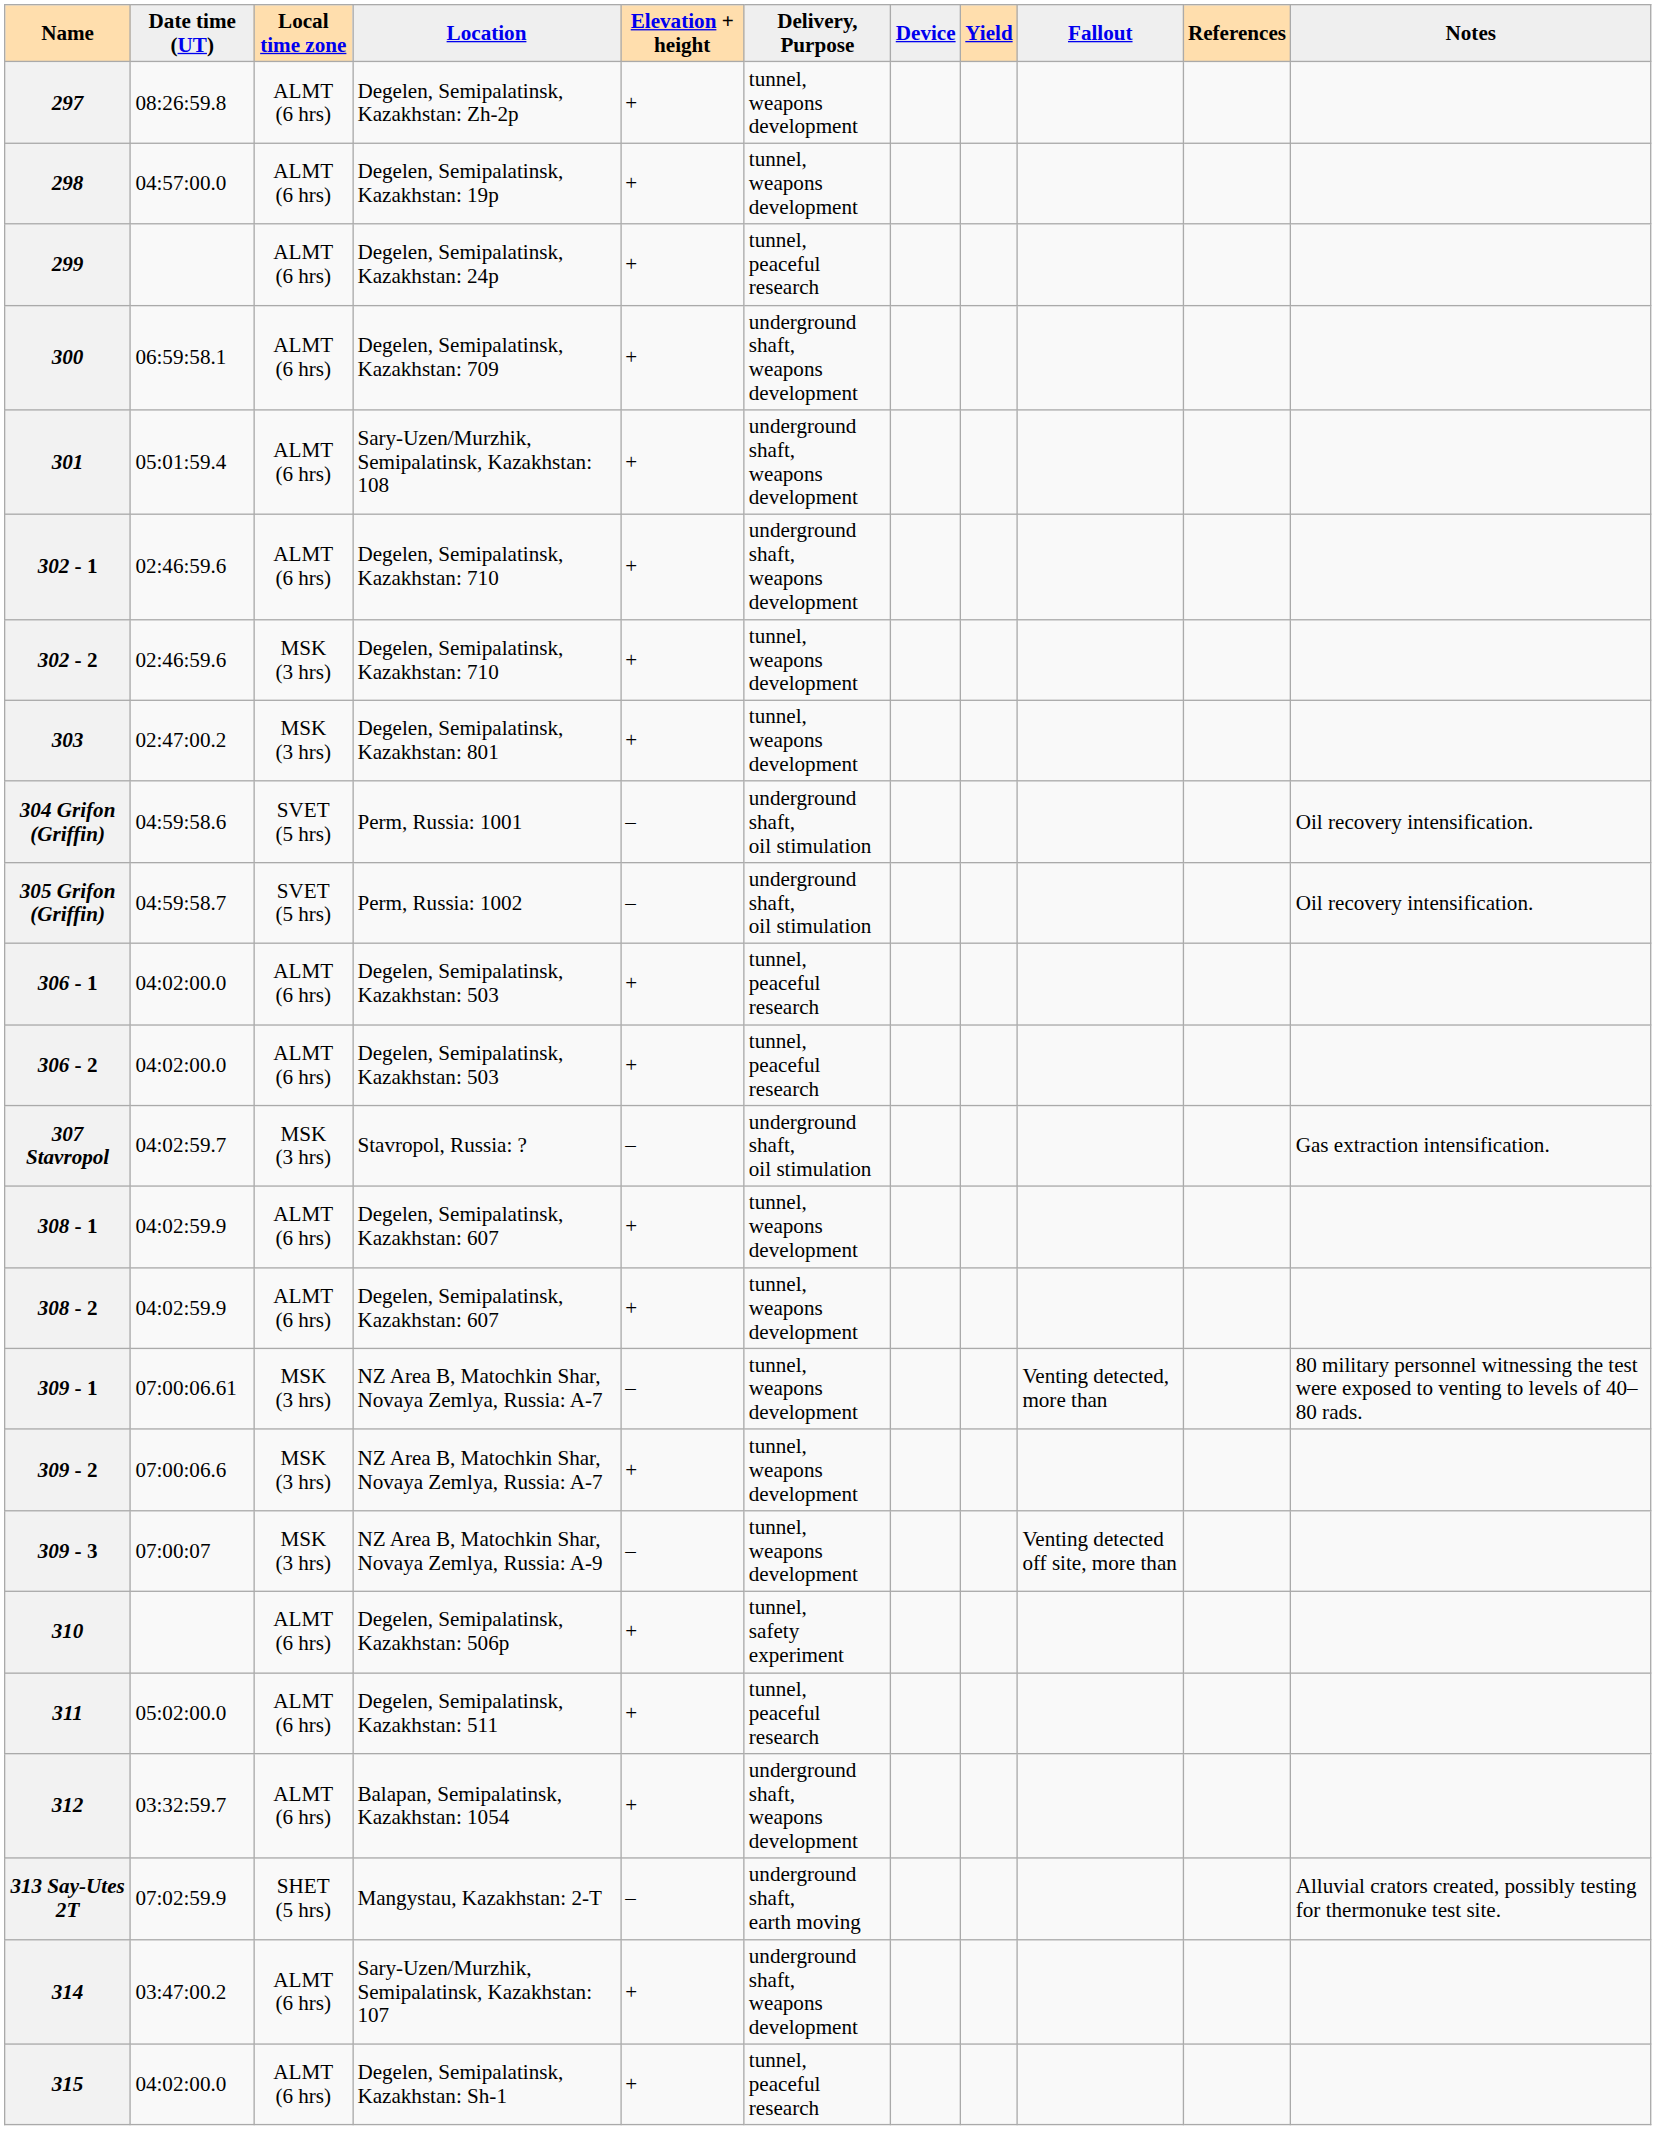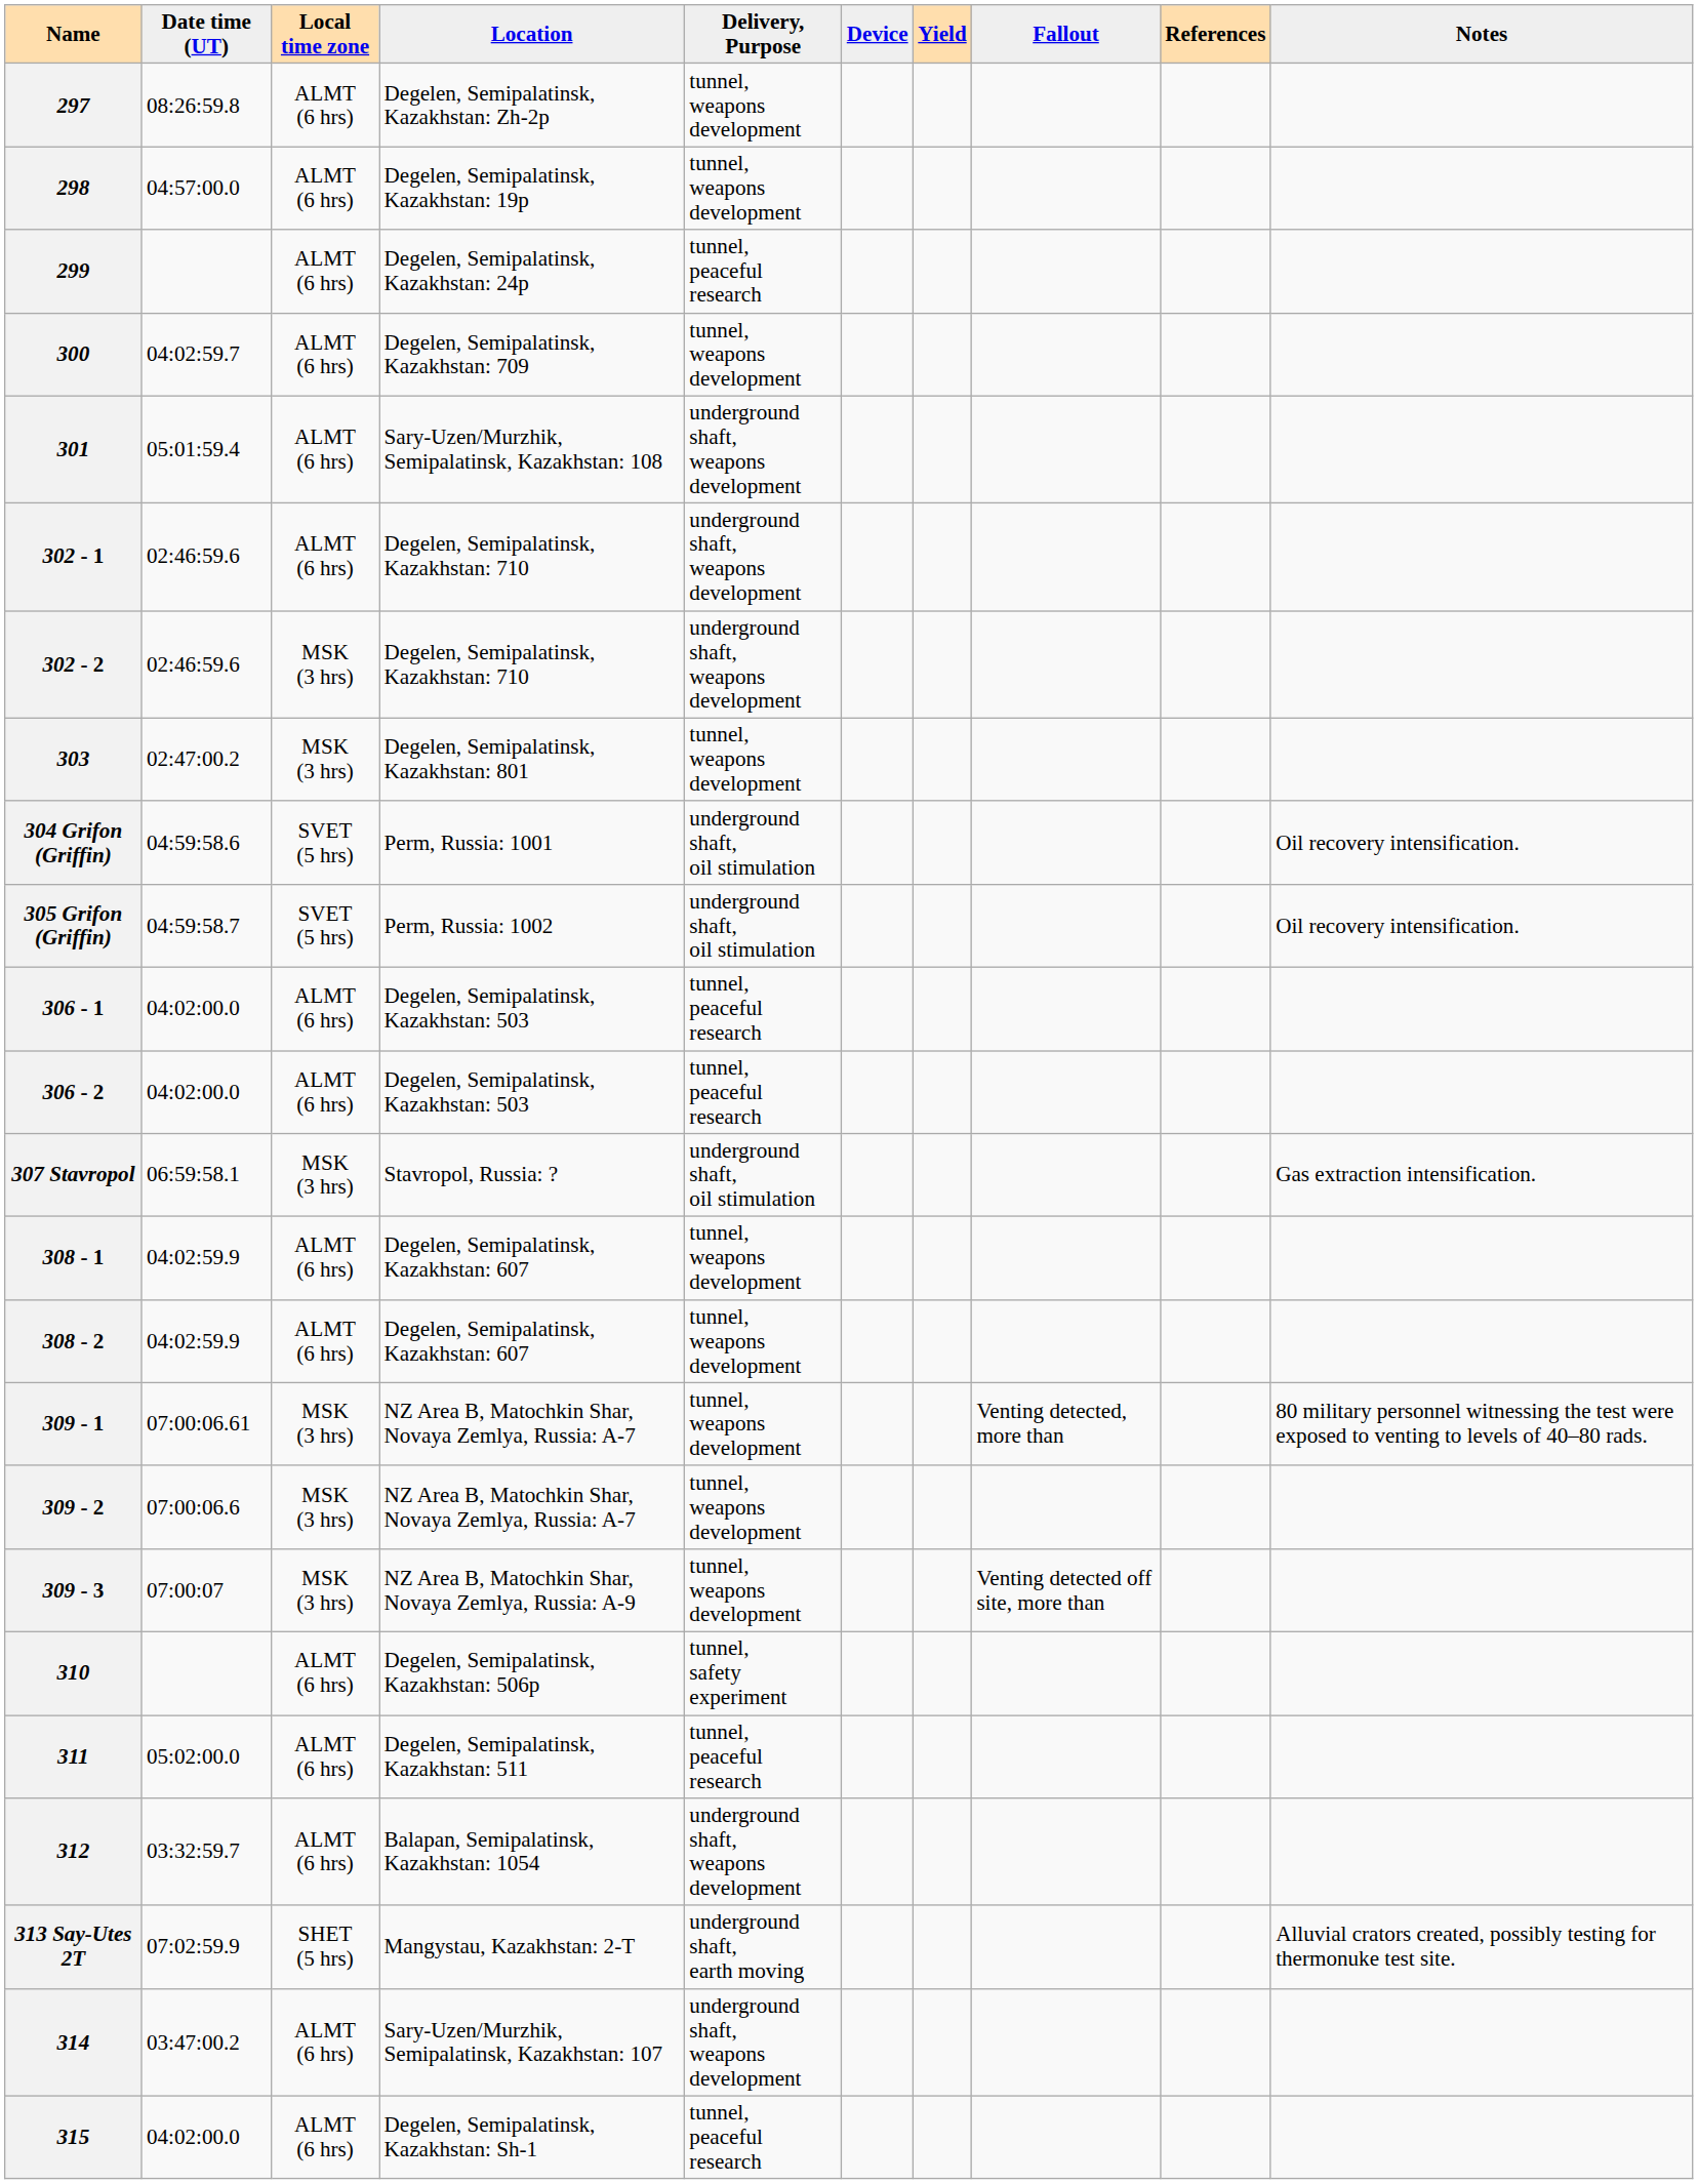 <table class="wikitable sortable">
 <tr>
 <th style="background:#ffdead;">Name </th>
 <th style="background:#efefef;">Date time (<a href='#'>UT</a>)</th>
 <th style="background:#ffdead;">Local <a href='#'>time zone</a></th>
 <th style="background:#efefef;"><a href='#'>Location</a></th>
-<th style="background:#ffdead;"><a href='#'>Elevation</a> + height </th>
 <th style="background:#efefef;">Delivery, <br>Purpose </th>
 <th style="background:#efefef;"><a href='#'>Device</a></th>
 <th style="background:#ffdead;"><a href='#'>Yield</a></th>
 <th style="background:#efefef;" class="unsortable"><a href='#'>Fallout</a></th>
 <th style="background:#ffdead;" class="unsortable">References</th>
 <th style="background:#efefef;" class="unsortable">Notes</th>
 </tr>
 <tr>
 <th><em>297</em></th>
 <td> 08:26:59.8</td>
 <td style="text-align:center;">ALMT (6 hrs)<br></td>
 <td>Degelen, Semipalatinsk, Kazakhstan: Zh-2p </td>
-<td> +</td>
 <td>tunnel,<br>weapons development</td>
 <td></td>
 <td style="text-align:center;"></td>
 <td></td>
 <td></td>
 <td></td>
 </tr>
 <tr>
 <th><em>298</em></th>
 <td> 04:57:00.0</td>
 <td style="text-align:center;">ALMT (6 hrs)<br></td>
 <td>Degelen, Semipalatinsk, Kazakhstan: 19p </td>
-<td> +</td>
 <td>tunnel,<br>weapons development</td>
 <td></td>
 <td style="text-align:center;"></td>
 <td></td>
 <td></td>
 <td></td>
 </tr>
 <tr>
 <th><em>299</em></th>
 <td></td>
 <td style="text-align:center;">ALMT (6 hrs)<br></td>
 <td>Degelen, Semipalatinsk, Kazakhstan: 24p </td>
-<td> +</td>
 <td>tunnel,<br>peaceful research</td>
 <td></td>
 <td style="text-align:center;"></td>
 <td></td>
 <td></td>
 <td></td>
 </tr>
 <tr>
 <th><em>300</em></th>
-<td> 06:59:58.1</td>
+<td> 04:02:59.7</td>
 <td style="text-align:center;">ALMT (6 hrs)<br></td>
 <td>Degelen, Semipalatinsk, Kazakhstan: 709 </td>
-<td> +</td>
-<td>underground shaft,<br>weapons development</td>
+<td>tunnel,<br>weapons development</td>
 <td></td>
 <td style="text-align:center;"></td>
 <td></td>
 <td></td>
 <td></td>
 </tr>
 <tr>
 <th><em>301</em></th>
 <td> 05:01:59.4</td>
 <td style="text-align:center;">ALMT (6 hrs)<br></td>
 <td>Sary-Uzen/Murzhik, Semipalatinsk, Kazakhstan: 108 </td>
-<td> +</td>
 <td>underground shaft,<br>weapons development</td>
 <td></td>
 <td style="text-align:center;"></td>
 <td></td>
 <td></td>
 <td></td>
 </tr>
 <tr>
 <th><em>302</em> - 1</th>
 <td> 02:46:59.6</td>
 <td style="text-align:center;">ALMT (6 hrs)<br></td>
 <td>Degelen, Semipalatinsk, Kazakhstan: 710 </td>
-<td> +</td>
 <td>underground shaft,<br>weapons development</td>
 <td></td>
 <td style="text-align:center;"></td>
 <td></td>
 <td></td>
 <td></td>
 </tr>
 <tr>
 <th><em>302</em> - 2</th>
 <td> 02:46:59.6</td>
 <td style="text-align:center;">MSK (3 hrs)<br></td>
 <td>Degelen, Semipalatinsk, Kazakhstan: 710 </td>
-<td> +</td>
-<td>tunnel,<br>weapons development</td>
+<td>underground shaft,<br>weapons development</td>
 <td></td>
 <td style="text-align:center;"></td>
 <td></td>
 <td></td>
 <td></td>
 </tr>
 <tr>
 <th><em>303</em></th>
 <td> 02:47:00.2</td>
 <td style="text-align:center;">MSK (3 hrs)<br></td>
 <td>Degelen, Semipalatinsk, Kazakhstan: 801 </td>
-<td> +</td>
 <td>tunnel,<br>weapons development</td>
 <td></td>
 <td style="text-align:center;"></td>
 <td></td>
 <td></td>
 <td></td>
 </tr>
 <tr>
 <th><em>304 Grifon (Griffin)</em></th>
 <td> 04:59:58.6</td>
 <td style="text-align:center;">SVET (5 hrs)<br></td>
 <td>Perm, Russia: 1001 </td>
-<td> – </td>
 <td>underground shaft,<br>oil stimulation</td>
 <td></td>
 <td style="text-align:center;"></td>
 <td></td>
 <td></td>
 <td>Oil recovery intensification.</td>
 </tr>
 <tr>
 <th><em>305 Grifon (Griffin)</em></th>
 <td> 04:59:58.7</td>
 <td style="text-align:center;">SVET (5 hrs)<br></td>
 <td>Perm, Russia: 1002 </td>
-<td> – </td>
 <td>underground shaft,<br>oil stimulation</td>
 <td></td>
 <td style="text-align:center;"></td>
 <td></td>
 <td></td>
 <td>Oil recovery intensification.</td>
 </tr>
 <tr>
 <th><em>306</em> - 1</th>
 <td> 04:02:00.0</td>
 <td style="text-align:center;">ALMT (6 hrs)<br></td>
 <td>Degelen, Semipalatinsk, Kazakhstan: 503 </td>
-<td> +</td>
 <td>tunnel,<br>peaceful research</td>
 <td></td>
 <td style="text-align:center;"></td>
 <td></td>
 <td></td>
 <td></td>
 </tr>
 <tr>
 <th><em>306</em> - 2</th>
 <td> 04:02:00.0</td>
 <td style="text-align:center;">ALMT (6 hrs)<br></td>
 <td>Degelen, Semipalatinsk, Kazakhstan: 503 </td>
-<td> +</td>
 <td>tunnel,<br>peaceful research</td>
 <td></td>
 <td style="text-align:center;"></td>
 <td></td>
 <td></td>
 <td></td>
 </tr>
 <tr>
 <th><em>307 Stavropol</em></th>
-<td> 04:02:59.7</td>
+<td> 06:59:58.1</td>
 <td style="text-align:center;">MSK (3 hrs)<br></td>
 <td>Stavropol, Russia: ? </td>
-<td> – </td>
 <td>underground shaft,<br>oil stimulation</td>
 <td></td>
 <td style="text-align:center;"></td>
 <td></td>
 <td></td>
 <td>Gas extraction intensification.</td>
 </tr>
 <tr>
 <th><em>308</em> - 1</th>
 <td> 04:02:59.9</td>
 <td style="text-align:center;">ALMT (6 hrs)<br></td>
 <td>Degelen, Semipalatinsk, Kazakhstan: 607 </td>
-<td> +</td>
 <td>tunnel,<br>weapons development</td>
 <td></td>
 <td style="text-align:center;"></td>
 <td></td>
 <td></td>
 <td></td>
 </tr>
 <tr>
 <th><em>308</em> - 2</th>
 <td> 04:02:59.9</td>
 <td style="text-align:center;">ALMT (6 hrs)<br></td>
 <td>Degelen, Semipalatinsk, Kazakhstan: 607 </td>
-<td> +</td>
 <td>tunnel,<br>weapons development</td>
 <td></td>
 <td style="text-align:center;"></td>
 <td></td>
 <td></td>
 <td></td>
 </tr>
 <tr>
 <th><em>309</em> - 1</th>
 <td> 07:00:06.61</td>
 <td style="text-align:center;">MSK (3 hrs)<br></td>
 <td>NZ Area B, Matochkin Shar, Novaya Zemlya, Russia: A-7 </td>
-<td> – </td>
 <td>tunnel,<br>weapons development</td>
 <td></td>
 <td style="text-align:center;"></td>
 <td>Venting detected, more than </td>
 <td></td>
 <td>80 military personnel witnessing the test were exposed to venting to levels of 40–80 rads.</td>
 </tr>
 <tr>
 <th><em>309</em> - 2</th>
 <td> 07:00:06.6</td>
 <td style="text-align:center;">MSK (3 hrs)<br></td>
 <td>NZ Area B, Matochkin Shar, Novaya Zemlya, Russia: A-7 </td>
-<td> +</td>
 <td>tunnel,<br>weapons development</td>
 <td></td>
 <td style="text-align:center;"></td>
 <td></td>
 <td></td>
 <td></td>
 </tr>
 <tr>
 <th><em>309</em> - 3</th>
 <td> 07:00:07</td>
 <td style="text-align:center;">MSK (3 hrs)<br></td>
 <td>NZ Area B, Matochkin Shar, Novaya Zemlya, Russia: A-9 </td>
-<td> – </td>
 <td>tunnel,<br>weapons development</td>
 <td></td>
 <td style="text-align:center;"></td>
 <td>Venting detected off site, more than </td>
 <td></td>
 <td></td>
 </tr>
 <tr>
 <th><em>310</em></th>
 <td></td>
 <td style="text-align:center;">ALMT (6 hrs)<br></td>
 <td>Degelen, Semipalatinsk, Kazakhstan: 506p </td>
-<td> +</td>
 <td>tunnel,<br>safety experiment</td>
 <td></td>
 <td style="text-align:center;"></td>
 <td></td>
 <td></td>
 <td></td>
 </tr>
 <tr>
 <th><em>311</em></th>
 <td> 05:02:00.0</td>
 <td style="text-align:center;">ALMT (6 hrs)<br></td>
 <td>Degelen, Semipalatinsk, Kazakhstan: 511 </td>
-<td> +</td>
 <td>tunnel,<br>peaceful research</td>
 <td></td>
 <td style="text-align:center;"></td>
 <td></td>
 <td></td>
 <td></td>
 </tr>
 <tr>
 <th><em>312</em></th>
 <td> 03:32:59.7</td>
 <td style="text-align:center;">ALMT (6 hrs)<br></td>
 <td>Balapan, Semipalatinsk, Kazakhstan: 1054 </td>
-<td> +</td>
 <td>underground shaft,<br>weapons development</td>
 <td></td>
 <td style="text-align:center;"></td>
 <td></td>
 <td></td>
 <td></td>
 </tr>
 <tr>
 <th><em>313 Say-Utes 2T</em></th>
 <td> 07:02:59.9</td>
 <td style="text-align:center;">SHET (5 hrs)<br></td>
 <td>Mangystau, Kazakhstan: 2-T </td>
-<td> – </td>
 <td>underground shaft,<br>earth moving</td>
 <td></td>
 <td style="text-align:center;"></td>
 <td></td>
 <td></td>
 <td>Alluvial crators created, possibly testing for thermonuke test site.</td>
 </tr>
 <tr>
 <th><em>314</em></th>
 <td> 03:47:00.2</td>
 <td style="text-align:center;">ALMT (6 hrs)<br></td>
 <td>Sary-Uzen/Murzhik, Semipalatinsk, Kazakhstan: 107 </td>
-<td> +</td>
 <td>underground shaft,<br>weapons development</td>
 <td></td>
 <td style="text-align:center;"></td>
 <td></td>
 <td></td>
 <td></td>
 </tr>
 <tr>
 <th><em>315</em></th>
 <td> 04:02:00.0</td>
 <td style="text-align:center;">ALMT (6 hrs)<br></td>
 <td>Degelen, Semipalatinsk, Kazakhstan: Sh-1 </td>
-<td> +</td>
 <td>tunnel,<br>peaceful research</td>
 <td></td>
 <td style="text-align:center;"></td>
 <td></td>
 <td></td>
 <td></td>
 </tr>
 </table>
